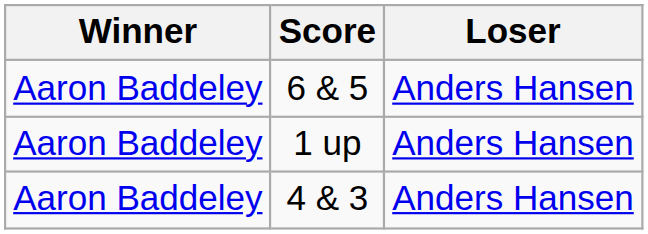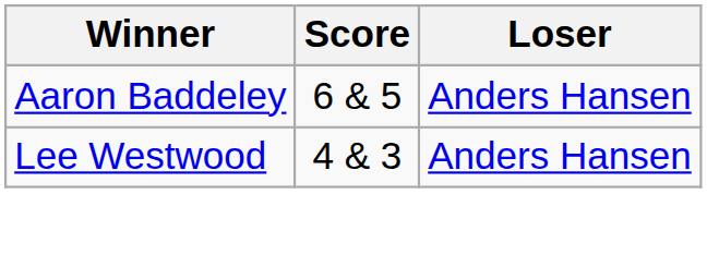 <table class="wikitable" font-size:95%;">
 <tr>
 <th>Winner</th>
 <th>Score</th>
 <th>Loser</th>
 </tr>
 <tr>
 <td><a href='#'>Aaron Baddeley</a></td>
 <td align=center>6 & 5</td>
 <td><a href='#'>Anders Hansen</a></td>
 </tr>
 <tr>
-<td><a href='#'>Aaron Baddeley</a></td>
-<td align=center>1 up</td>
-<td><a href='#'>Anders Hansen</a></td>
-</tr>
-<tr>
-<td><a href='#'>Aaron Baddeley</a></td>
+<td><a href='#'>Lee Westwood</a></td>
 <td align=center>4 & 3</td>
 <td><a href='#'>Anders Hansen</a></td>
 </tr>
 </table>
